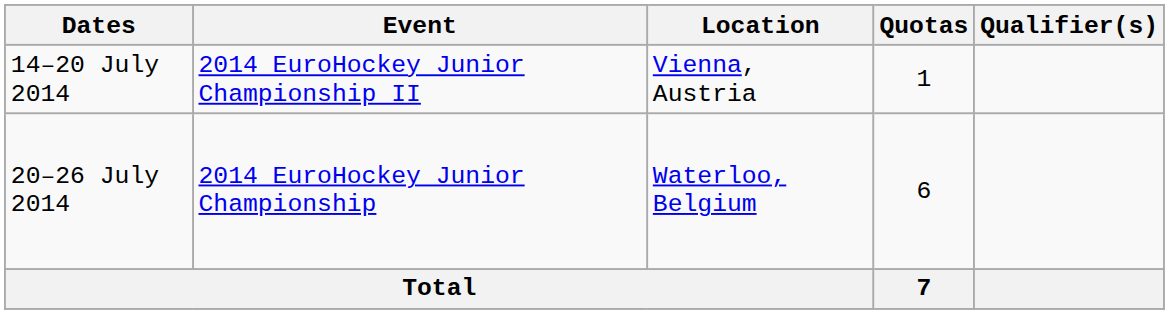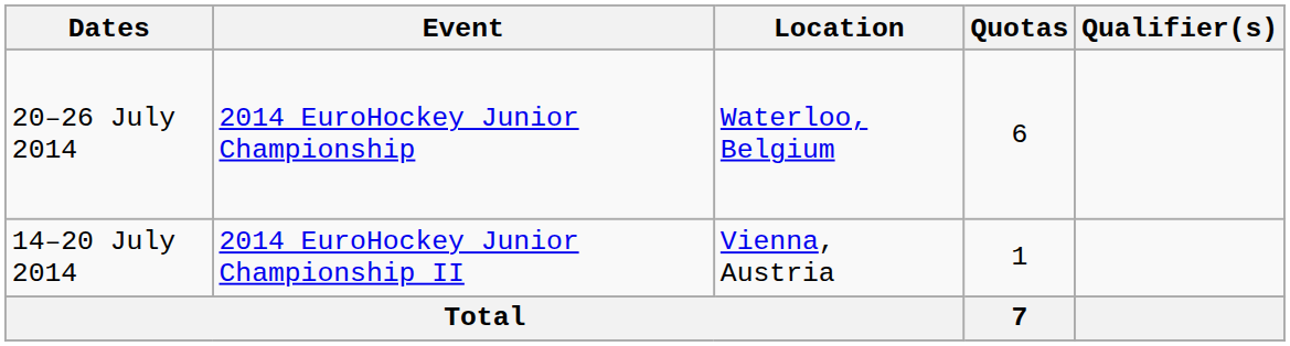 <table class="wikitable">
 <tr>
 <th>Dates</th>
 <th>Event</th>
 <th>Location</th>
 <th>Quotas</th>
 <th>Qualifier(s)</th>
 </tr>
 <tr>
+<td>20–26 July 2014</td>
+<td><a href='#'>2014 EuroHockey Junior Championship</a></td>
+<td><a href='#'>Waterloo, Belgium</a></td>
+<td align=center>6</td>
+<td><br><br><br><br><br></td>
+</tr>
+<tr>
 <td>14–20 July 2014</td>
 <td><a href='#'>2014 EuroHockey Junior Championship II</a></td>
 <td><a href='#'>Vienna</a>, Austria</td>
 <td align=center>1</td>
 <td><br><s></s></td>
 </tr>
 <tr>
-<td>20–26 July 2014</td>
-<td><a href='#'>2014 EuroHockey Junior Championship</a></td>
-<td><a href='#'>Waterloo, Belgium</a></td>
-<td align=center>6</td>
-<td><br><br><br><br><br></td>
-</tr>
-<tr>
 <th colspan=3>Total</th>
 <th>7</th>
 <th></th>
 </tr>
 </table>
